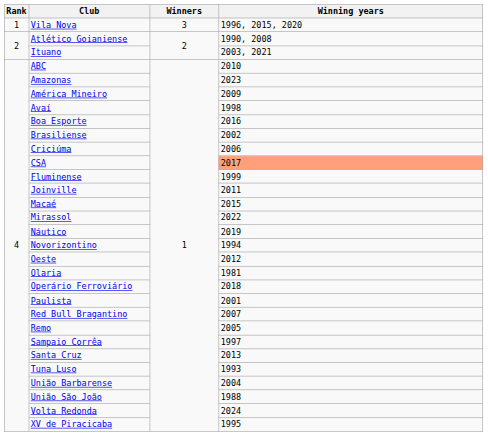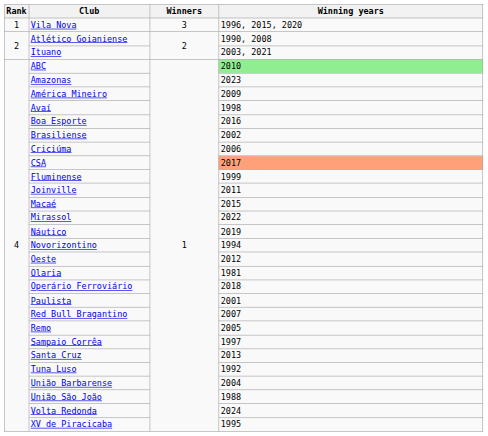 <table class="wikitable sortable">
 <tr>
 <th>Rank</th>
 <th style="width:180px">Club</th>
 <th style="width:100px">Winners</th>
 <th style="width:400px">Winning years</th>
 </tr>
 <tr>
 <td align=center>1</td>
 <td> <a href='#'>Vila Nova</a></td>
 <td align=center>3</td>
 <td>1996, 2015, 2020</td>
 </tr>
 <tr>
 <td rowspan=2 align=center>2</td>
 <td> <a href='#'>Atlético Goianiense</a></td>
 <td rowspan=2 align=center>2</td>
 <td>1990, 2008</td>
 </tr>
 <tr>
 <td> <a href='#'>Ituano</a></td>
 <td>2003, 2021</td>
 </tr>
 <tr>
 <td rowspan=27 align=center>4</td>
 <td> <a href='#'>ABC</a></td>
 <td rowspan=27 align=center>1</td>
-<td>2010</td>
+<td style="background: lightgreen;">2010</td>
 </tr>
 <tr>
 <td> <a href='#'>Amazonas</a></td>
 <td>2023</td>
 </tr>
 <tr>
 <td> <a href='#'>América Mineiro</a></td>
 <td>2009</td>
 </tr>
 <tr>
 <td> <a href='#'>Avaí</a></td>
 <td>1998</td>
 </tr>
 <tr>
 <td> <a href='#'>Boa Esporte</a></td>
 <td>2016</td>
 </tr>
 <tr>
 <td> <a href='#'>Brasiliense</a></td>
 <td>2002</td>
 </tr>
 <tr>
 <td> <a href='#'>Criciúma</a></td>
 <td>2006</td>
 </tr>
 <tr>
 <td> <a href='#'>CSA</a></td>
 <td style="background: lightsalmon;">2017</td>
 </tr>
 <tr>
 <td> <a href='#'>Fluminense</a></td>
 <td>1999</td>
 </tr>
 <tr>
 <td> <a href='#'>Joinville</a></td>
 <td>2011</td>
 </tr>
 <tr>
 <td> <a href='#'>Macaé</a></td>
 <td>2015</td>
 </tr>
 <tr>
 <td> <a href='#'>Mirassol</a></td>
 <td>2022</td>
 </tr>
 <tr>
 <td> <a href='#'>Náutico</a></td>
 <td>2019</td>
 </tr>
 <tr>
 <td> <a href='#'>Novorizontino</a></td>
 <td>1994</td>
 </tr>
 <tr>
 <td> <a href='#'>Oeste</a></td>
 <td>2012</td>
 </tr>
 <tr>
 <td> <a href='#'>Olaria</a></td>
 <td>1981</td>
 </tr>
 <tr>
 <td> <a href='#'>Operário Ferroviário</a></td>
 <td>2018</td>
 </tr>
 <tr>
 <td> <a href='#'>Paulista</a></td>
 <td>2001</td>
 </tr>
 <tr>
 <td> <a href='#'>Red Bull Bragantino</a></td>
 <td>2007</td>
 </tr>
 <tr>
 <td> <a href='#'>Remo</a></td>
 <td>2005</td>
 </tr>
 <tr>
 <td> <a href='#'>Sampaio Corrêa</a></td>
 <td>1997</td>
 </tr>
 <tr>
 <td> <a href='#'>Santa Cruz</a></td>
 <td>2013</td>
 </tr>
 <tr>
 <td> <a href='#'>Tuna Luso</a></td>
-<td>1993</td>
+<td>1992</td>
 </tr>
 <tr>
 <td> <a href='#'>União Barbarense</a></td>
 <td>2004</td>
 </tr>
 <tr>
 <td> <a href='#'>União São João</a></td>
 <td>1988</td>
 </tr>
 <tr>
 <td> <a href='#'>Volta Redonda</a></td>
 <td>2024</td>
 </tr>
 <tr>
 <td> <a href='#'>XV de Piracicaba</a></td>
 <td>1995</td>
 </tr>
 </table>
